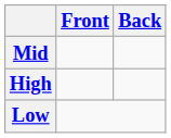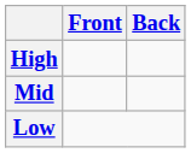 <table class="wikitable" style="text-align:center">
 <tr>
 <th></th>
 <th><a href='#'>Front</a></th>
 <th><a href='#'>Back</a></th>
 </tr>
 <tr>
-<th><a href='#'>Mid</a></th>
+<th><a href='#'>High</a></th>
 <td></td>
 <td></td>
 </tr>
 <tr>
-<th><a href='#'>High</a></th>
+<th><a href='#'>Mid</a></th>
 <td></td>
 <td></td>
 </tr>
 <tr>
 <th><a href='#'>Low</a></th>
 <td colspan=2></td>
 </tr>
 </table>
